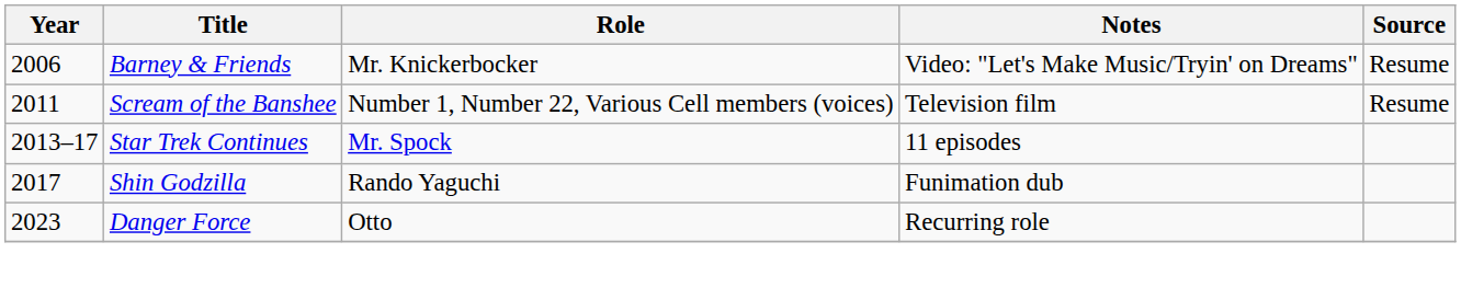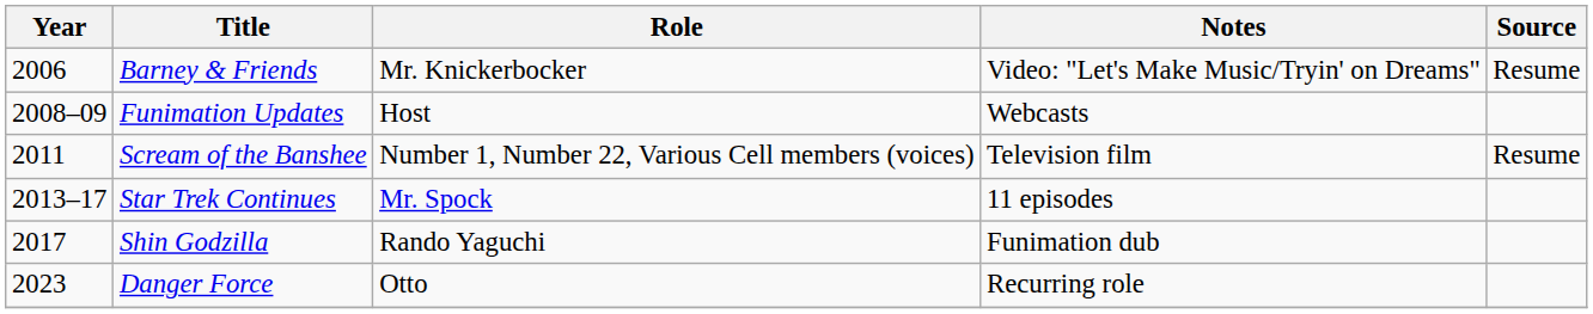 <table class="wikitable sortable plainrowheaders">
 <tr>
 <th>Year</th>
 <th>Title</th>
 <th>Role</th>
 <th class="unsortable">Notes</th>
 <th class="unsortable">Source</th>
 </tr>
 <tr>
 <td>2006</td>
 <td><em><a href='#'>Barney & Friends</a></em></td>
 <td>Mr. Knickerbocker</td>
 <td>Video: "Let's Make Music/Tryin' on Dreams"</td>
 <td>Resume</td>
+</tr>
+<tr>
+<td>2008–09</td>
+<td><em><a href='#'>Funimation Updates</a></em></td>
+<td>Host</td>
+<td>Webcasts</td>
+<td></td>
 </tr>
 <tr>
 <td>2011</td>
 <td><em><a href='#'>Scream of the Banshee</a></em></td>
 <td>Number 1, Number 22, Various Cell members (voices)</td>
 <td>Television film</td>
 <td>Resume</td>
 </tr>
 <tr>
 <td>2013–17</td>
 <td><em><a href='#'>Star Trek Continues</a></em></td>
 <td><a href='#'>Mr. Spock</a></td>
 <td>11 episodes</td>
 <td></td>
 </tr>
 <tr>
 <td>2017</td>
 <td><em><a href='#'>Shin Godzilla</a></em></td>
 <td>Rando Yaguchi</td>
 <td>Funimation dub</td>
 <td></td>
 </tr>
 <tr>
 <td>2023</td>
 <td><em><a href='#'>Danger Force</a></em></td>
 <td>Otto</td>
 <td>Recurring role</td>
 <td></td>
 </tr>
 <tr>
 </tr>
 </table>
